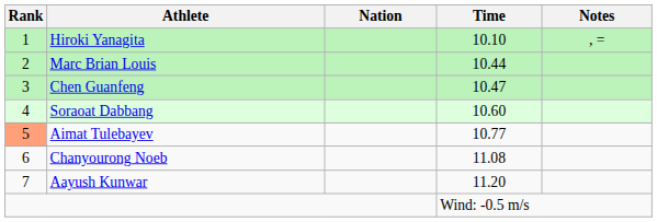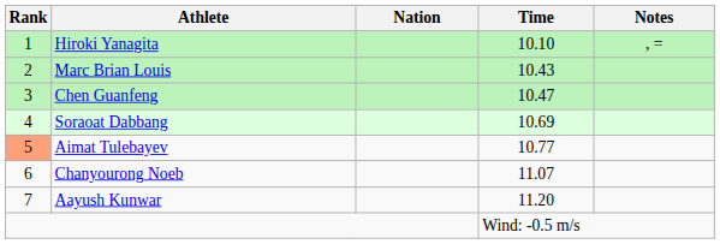 <table class="wikitable sortable" style="text-align:center;width: 55%;">
 <tr>
 <th scope="col" style="width: 10px;">Rank</th>
 <th scope="col">Athlete</th>
 <th scope="col">Nation</th>
 <th scope="col">Time</th>
 <th scope="col">Notes</th>
 </tr>
 <tr bgcolor=bbf3bb>
 <td>1</td>
 <td align=left><a href='#'>Hiroki Yanagita</a></td>
 <td align=left></td>
 <td>10.10</td>
 <td>, =</td>
 </tr>
 <tr bgcolor=bbf3bb>
 <td>2</td>
 <td align=left><a href='#'>Marc Brian Louis</a></td>
 <td align=left></td>
-<td>10.44</td>
+<td>10.43</td>
 <td></td>
 </tr>
 <tr bgcolor=bbf3bb>
 <td>3</td>
 <td align=left><a href='#'>Chen Guanfeng</a></td>
 <td align=left></td>
 <td>10.47</td>
 <td></td>
 </tr>
 <tr bgcolor=ddffdd>
 <td>4</td>
 <td align=left><a href='#'>Soraoat Dabbang</a></td>
 <td align=left></td>
-<td>10.60</td>
+<td>10.69</td>
 <td></td>
 </tr>
 <tr>
 <td style="background: lightsalmon;">5</td>
 <td align=left><a href='#'>Aimat Tulebayev</a></td>
 <td align=left></td>
 <td>10.77</td>
 <td></td>
 </tr>
 <tr>
 <td>6</td>
 <td align=left><a href='#'>Chanyourong Noeb</a></td>
 <td align=left></td>
-<td>11.08</td>
+<td>11.07</td>
 <td></td>
 </tr>
 <tr>
 <td>7</td>
 <td align=left><a href='#'>Aayush Kunwar</a></td>
 <td align=left></td>
 <td>11.20</td>
 <td></td>
 </tr>
 <tr class="sortbottom">
 <td colspan="3"></td>
 <td colspan="2" style="text-align:left;">Wind: -0.5 m/s</td>
 </tr>
 </table>
